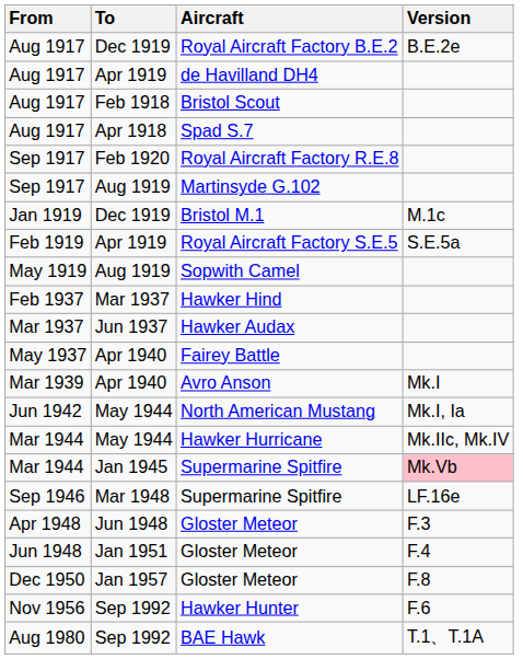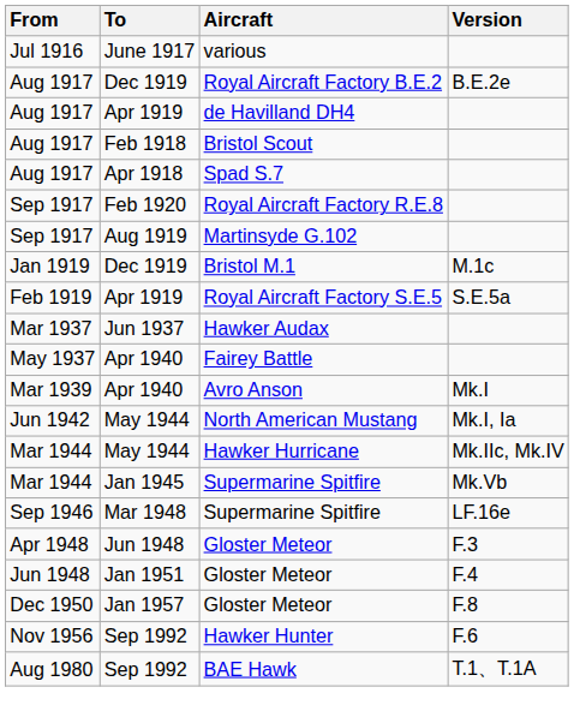 <table class="wikitable">
 <tr>
 <th style="text-align: left;">From</th>
 <th style="text-align: left;">To</th>
 <th style="text-align: left;">Aircraft</th>
 <th style="text-align: left;">Version</th>
+</tr>
+<tr>
+<td>Jul 1916</td>
+<td>June 1917</td>
+<td>various</td>
+<td></td>
 </tr>
 <tr>
 <td>Aug 1917</td>
 <td>Dec 1919</td>
 <td><a href='#'>Royal Aircraft Factory B.E.2</a></td>
 <td>B.E.2e</td>
 </tr>
 <tr>
 <td>Aug 1917</td>
 <td>Apr 1919</td>
 <td><a href='#'>de Havilland DH4</a></td>
 <td></td>
 </tr>
 <tr>
 <td>Aug 1917</td>
 <td>Feb 1918</td>
 <td><a href='#'>Bristol Scout</a></td>
 <td></td>
 </tr>
 <tr>
 <td>Aug 1917</td>
 <td>Apr 1918</td>
 <td><a href='#'>Spad S.7</a></td>
 <td></td>
 </tr>
 <tr>
 <td>Sep 1917</td>
 <td>Feb 1920</td>
 <td><a href='#'>Royal Aircraft Factory R.E.8</a></td>
 <td></td>
 </tr>
 <tr>
 <td>Sep 1917</td>
 <td>Aug 1919</td>
 <td><a href='#'>Martinsyde G.102</a></td>
 <td></td>
 </tr>
 <tr>
 <td>Jan 1919</td>
 <td>Dec 1919</td>
 <td><a href='#'>Bristol M.1</a></td>
 <td>M.1c</td>
 </tr>
 <tr>
 <td>Feb 1919</td>
 <td>Apr 1919</td>
 <td><a href='#'>Royal Aircraft Factory S.E.5</a></td>
 <td>S.E.5a</td>
 </tr>
 <tr>
-<td>May 1919</td>
-<td>Aug 1919</td>
-<td><a href='#'>Sopwith Camel</a></td>
-<td></td>
-</tr>
-<tr>
-<td>Feb 1937</td>
-<td>Mar 1937</td>
-<td><a href='#'>Hawker Hind</a></td>
-<td></td>
-</tr>
-<tr>
 <td>Mar 1937</td>
 <td>Jun 1937</td>
 <td><a href='#'>Hawker Audax</a></td>
 <td></td>
 </tr>
 <tr>
 <td>May 1937</td>
 <td>Apr 1940</td>
 <td><a href='#'>Fairey Battle</a></td>
 <td></td>
 </tr>
 <tr>
 <td>Mar 1939</td>
 <td>Apr 1940</td>
 <td><a href='#'>Avro Anson</a></td>
 <td>Mk.I</td>
 </tr>
 <tr>
 <td>Jun 1942</td>
 <td>May 1944</td>
 <td><a href='#'>North American Mustang</a></td>
 <td>Mk.I, Ia</td>
 </tr>
 <tr>
 <td>Mar 1944</td>
 <td>May 1944</td>
 <td><a href='#'>Hawker Hurricane</a></td>
 <td>Mk.IIc, Mk.IV</td>
 </tr>
 <tr>
 <td>Mar 1944</td>
 <td>Jan 1945</td>
 <td><a href='#'>Supermarine Spitfire</a></td>
-<td style="background: pink;">Mk.Vb</td>
+<td>Mk.Vb</td>
 </tr>
 <tr>
 <td>Sep 1946</td>
 <td>Mar 1948</td>
 <td>Supermarine Spitfire</td>
 <td>LF.16e</td>
 </tr>
 <tr>
 <td>Apr 1948</td>
 <td>Jun 1948</td>
 <td><a href='#'>Gloster Meteor</a></td>
 <td>F.3</td>
 </tr>
 <tr>
 <td>Jun 1948</td>
 <td>Jan 1951</td>
 <td>Gloster Meteor</td>
 <td>F.4</td>
 </tr>
 <tr>
 <td>Dec 1950</td>
 <td>Jan 1957</td>
 <td>Gloster Meteor</td>
 <td>F.8</td>
 </tr>
 <tr>
 <td>Nov 1956</td>
 <td>Sep 1992</td>
 <td><a href='#'>Hawker Hunter</a></td>
 <td>F.6</td>
 </tr>
 <tr>
 <td>Aug 1980</td>
 <td>Sep 1992</td>
 <td><a href='#'>BAE Hawk</a></td>
 <td>T.1、T.1A</td>
 </tr>
 </table>
